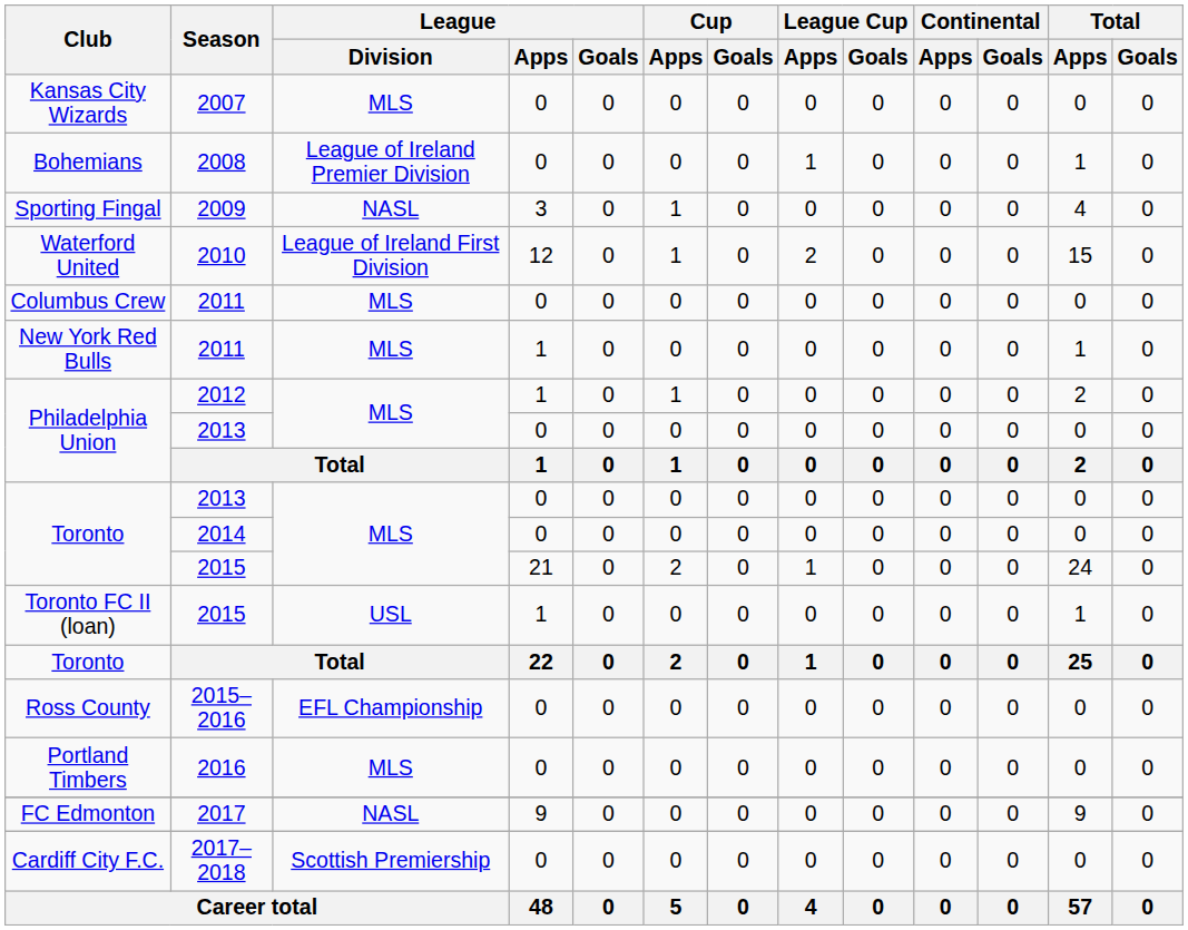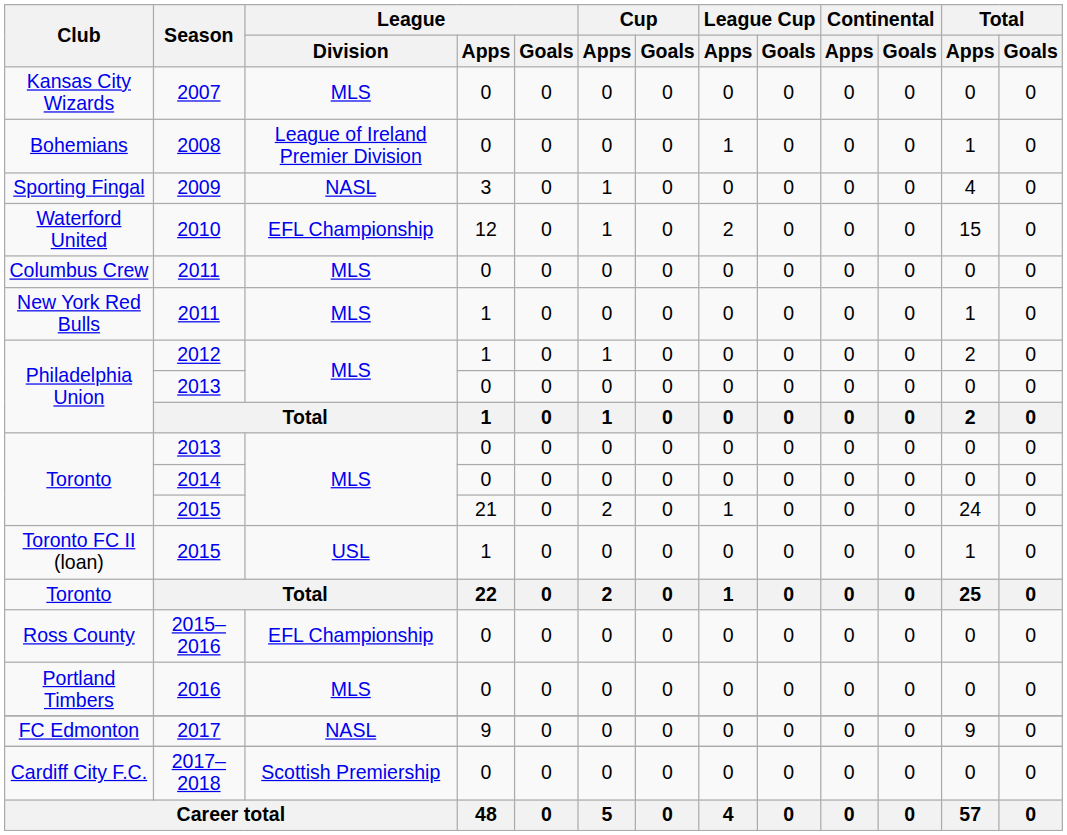 <table class="wikitable" style="text-align: center;">
 <tr>
 <th rowspan="2">Club</th>
 <th rowspan="2">Season</th>
 <th colspan="3">League</th>
 <th colspan="2">Cup </th>
 <th colspan="2">League Cup </th>
 <th colspan="2">Continental</th>
 <th colspan="2">Total</th>
 </tr>
 <tr>
 <th>Division</th>
 <th>Apps</th>
 <th>Goals</th>
 <th>Apps</th>
 <th>Goals</th>
 <th>Apps</th>
 <th>Goals</th>
 <th>Apps</th>
 <th>Goals</th>
 <th>Apps</th>
 <th>Goals</th>
 </tr>
 <tr>
 <td rowspan="1" valign="center"><a href='#'>Kansas City Wizards</a></td>
 <td><a href='#'>2007</a></td>
 <td><a href='#'>MLS</a></td>
 <td>0</td>
 <td>0</td>
 <td>0</td>
 <td>0</td>
 <td>0</td>
 <td>0</td>
 <td>0</td>
 <td>0</td>
 <td>0</td>
 <td>0</td>
 </tr>
 <tr>
 <td rowspan="1" valign="center"><a href='#'>Bohemians</a></td>
 <td><a href='#'>2008</a></td>
 <td><a href='#'>League of Ireland Premier Division</a></td>
 <td>0</td>
 <td>0</td>
 <td>0</td>
 <td>0</td>
 <td>1</td>
 <td>0</td>
 <td>0</td>
 <td>0</td>
 <td>1</td>
 <td>0</td>
 </tr>
 <tr>
 <td rowspan="1" valign="center"><a href='#'>Sporting Fingal</a></td>
 <td><a href='#'>2009</a></td>
 <td><a href='#'>NASL</a></td>
 <td>3</td>
 <td>0</td>
 <td>1</td>
 <td>0</td>
 <td>0</td>
 <td>0</td>
 <td>0</td>
 <td>0</td>
 <td>4</td>
 <td>0</td>
 </tr>
 <tr>
 <td rowspan="1" valign="center"><a href='#'>Waterford United</a></td>
 <td><a href='#'>2010</a></td>
-<td><a href='#'>League of Ireland First Division</a></td>
+<td><a href='#'>EFL Championship</a></td>
 <td>12</td>
 <td>0</td>
 <td>1</td>
 <td>0</td>
 <td>2</td>
 <td>0</td>
 <td>0</td>
 <td>0</td>
 <td>15</td>
 <td>0</td>
 </tr>
 <tr>
 <td rowspan="1" valign="center"><a href='#'>Columbus Crew</a></td>
 <td><a href='#'>2011</a></td>
 <td><a href='#'>MLS</a></td>
 <td>0</td>
 <td>0</td>
 <td>0</td>
 <td>0</td>
 <td>0</td>
 <td>0</td>
 <td>0</td>
 <td>0</td>
 <td>0</td>
 <td>0</td>
 </tr>
 <tr>
 <td rowspan="1" valign="center"><a href='#'>New York Red Bulls</a></td>
 <td><a href='#'>2011</a></td>
 <td><a href='#'>MLS</a></td>
 <td>1</td>
 <td>0</td>
 <td>0</td>
 <td>0</td>
 <td>0</td>
 <td>0</td>
 <td>0</td>
 <td>0</td>
 <td>1</td>
 <td>0</td>
 </tr>
 <tr>
 <td rowspan="3" valign="center"><a href='#'>Philadelphia Union</a></td>
 <td><a href='#'>2012</a></td>
 <td rowspan="2" valign="center"><a href='#'>MLS</a></td>
 <td>1</td>
 <td>0</td>
 <td>1</td>
 <td>0</td>
 <td>0</td>
 <td>0</td>
 <td>0</td>
 <td>0</td>
 <td>2</td>
 <td>0</td>
 </tr>
 <tr>
 <td><a href='#'>2013</a></td>
 <td>0</td>
 <td>0</td>
 <td>0</td>
 <td>0</td>
 <td>0</td>
 <td>0</td>
 <td>0</td>
 <td>0</td>
 <td>0</td>
 <td>0</td>
 </tr>
 <tr>
 <th colspan="2">Total</th>
 <th>1</th>
 <th>0</th>
 <th>1</th>
 <th>0</th>
 <th>0</th>
 <th>0</th>
 <th>0</th>
 <th>0</th>
 <th>2</th>
 <th>0</th>
 </tr>
 <tr>
 <td rowspan="3" valign="center"><a href='#'>Toronto</a></td>
 <td><a href='#'>2013</a></td>
 <td rowspan="3" valign="center"><a href='#'>MLS</a></td>
 <td>0</td>
 <td>0</td>
 <td>0</td>
 <td>0</td>
 <td>0</td>
 <td>0</td>
 <td>0</td>
 <td>0</td>
 <td>0</td>
 <td>0</td>
 </tr>
 <tr>
 <td><a href='#'>2014</a></td>
 <td>0</td>
 <td>0</td>
 <td>0</td>
 <td>0</td>
 <td>0</td>
 <td>0</td>
 <td>0</td>
 <td>0</td>
 <td>0</td>
 <td>0</td>
 </tr>
 <tr>
 <td><a href='#'>2015</a></td>
 <td>21</td>
 <td>0</td>
 <td>2</td>
 <td>0</td>
 <td>1</td>
 <td>0</td>
 <td>0</td>
 <td>0</td>
 <td>24</td>
 <td>0</td>
 </tr>
 <tr>
 <td rowspan="1" valign="center"><a href='#'>Toronto FC II</a> (loan)</td>
 <td><a href='#'>2015</a></td>
 <td><a href='#'>USL</a></td>
 <td>1</td>
 <td>0</td>
 <td>0</td>
 <td>0</td>
 <td>0</td>
 <td>0</td>
 <td>0</td>
 <td>0</td>
 <td>1</td>
 <td>0</td>
 </tr>
 <tr>
 <td rowspan="1" valign="center"><a href='#'>Toronto</a></td>
 <th colspan="2">Total</th>
 <th>22</th>
 <th>0</th>
 <th>2</th>
 <th>0</th>
 <th>1</th>
 <th>0</th>
 <th>0</th>
 <th>0</th>
 <th>25</th>
 <th>0</th>
 </tr>
 <tr>
 <td rowspan="1" valign="center"><a href='#'>Ross County</a></td>
 <td><a href='#'>2015–2016</a></td>
 <td><a href='#'>EFL Championship</a></td>
 <td>0</td>
 <td>0</td>
 <td>0</td>
 <td>0</td>
 <td>0</td>
 <td>0</td>
 <td>0</td>
 <td>0</td>
 <td>0</td>
 <td>0</td>
 </tr>
 <tr>
 <td rowspan="1" valign="center"><a href='#'>Portland Timbers</a></td>
 <td><a href='#'>2016</a></td>
 <td><a href='#'>MLS</a></td>
 <td>0</td>
 <td>0</td>
 <td>0</td>
 <td>0</td>
 <td>0</td>
 <td>0</td>
 <td>0</td>
 <td>0</td>
 <td>0</td>
 <td>0</td>
 </tr>
 <tr>
 </tr>
 <tr>
 <td rowspan="1" valign="center"><a href='#'>FC Edmonton</a></td>
 <td><a href='#'>2017</a></td>
 <td><a href='#'>NASL</a></td>
 <td>9</td>
 <td>0</td>
 <td>0</td>
 <td>0</td>
 <td>0</td>
 <td>0</td>
 <td>0</td>
 <td>0</td>
 <td>9</td>
 <td>0</td>
 </tr>
 <tr>
 </tr>
 <tr>
 <td rowspan="1" valign="center"><a href='#'>Cardiff City F.C.</a></td>
 <td><a href='#'>2017–2018</a></td>
 <td><a href='#'>Scottish Premiership</a></td>
 <td>0</td>
 <td>0</td>
 <td>0</td>
 <td>0</td>
 <td>0</td>
 <td>0</td>
 <td>0</td>
 <td>0</td>
 <td>0</td>
 <td>0</td>
 </tr>
 <tr>
 <th colspan="3">Career total</th>
 <th>48</th>
 <th>0</th>
 <th>5</th>
 <th>0</th>
 <th>4</th>
 <th>0</th>
 <th>0</th>
 <th>0</th>
 <th>57</th>
 <th>0</th>
 </tr>
 </table>
